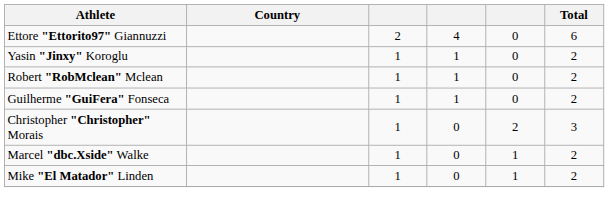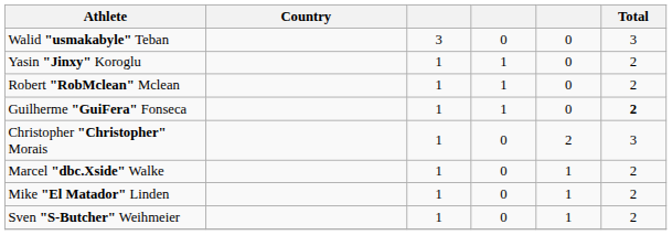 <table class="wikitable" style="text-align:center; font-size:90%;">
 <tr>
 <th width="200">Athlete</th>
 <th width="200">Country</th>
 <th width="60"></th>
 <th width="60"></th>
 <th width="60"></th>
 <th width="60">Total</th>
 </tr>
 <tr>
-<td align="left">Ettore <strong>"Ettorito97"</strong> Giannuzzi</td>
+<td align="left">Walid <strong>"usmakabyle"</strong> Teban</td>
 <td align="left"></td>
-<td>2</td>
-<td>4</td>
+<td>3</td>
 <td>0</td>
-<td>6</td>
+<td>0</td>
+<td>3</td>
 </tr>
 <tr>
 <td align="left">Yasin <strong>"Jinxy"</strong> Koroglu</td>
 <td align="left"></td>
 <td>1</td>
 <td>1</td>
 <td>0</td>
 <td>2</td>
 </tr>
 <tr>
 <td align="left">Robert <strong>"RobMclean"</strong> Mclean</td>
 <td align="left"></td>
 <td>1</td>
 <td>1</td>
 <td>0</td>
 <td>2</td>
 </tr>
 <tr>
 <td align="left">Guilherme <strong>"GuiFera"</strong> Fonseca</td>
 <td align="left"></td>
 <td>1</td>
 <td>1</td>
 <td>0</td>
-<td>2</td>
+<td><strong>2</strong></td>
 </tr>
 <tr>
 <td align="left">Christopher <strong>"Christopher"</strong> Morais</td>
 <td align="left"></td>
 <td>1</td>
 <td>0</td>
 <td>2</td>
 <td>3</td>
 </tr>
 <tr>
 <td align="left">Marcel <strong>"dbc.Xside"</strong> Walke</td>
 <td align="left"></td>
 <td>1</td>
 <td>0</td>
 <td>1</td>
 <td>2</td>
 </tr>
 <tr>
 <td align="left">Mike <strong>"El Matador"</strong> Linden</td>
 <td align="left"></td>
 <td>1</td>
 <td>0</td>
 <td>1</td>
 <td>2</td>
 </tr>
 <tr>
+<td align="left">Sven <strong>"S-Butcher"</strong> Weihmeier</td>
+<td align="left"></td>
+<td>1</td>
+<td>0</td>
+<td>1</td>
+<td>2</td>
+</tr>
+<tr>
 </tr>
 </table>
